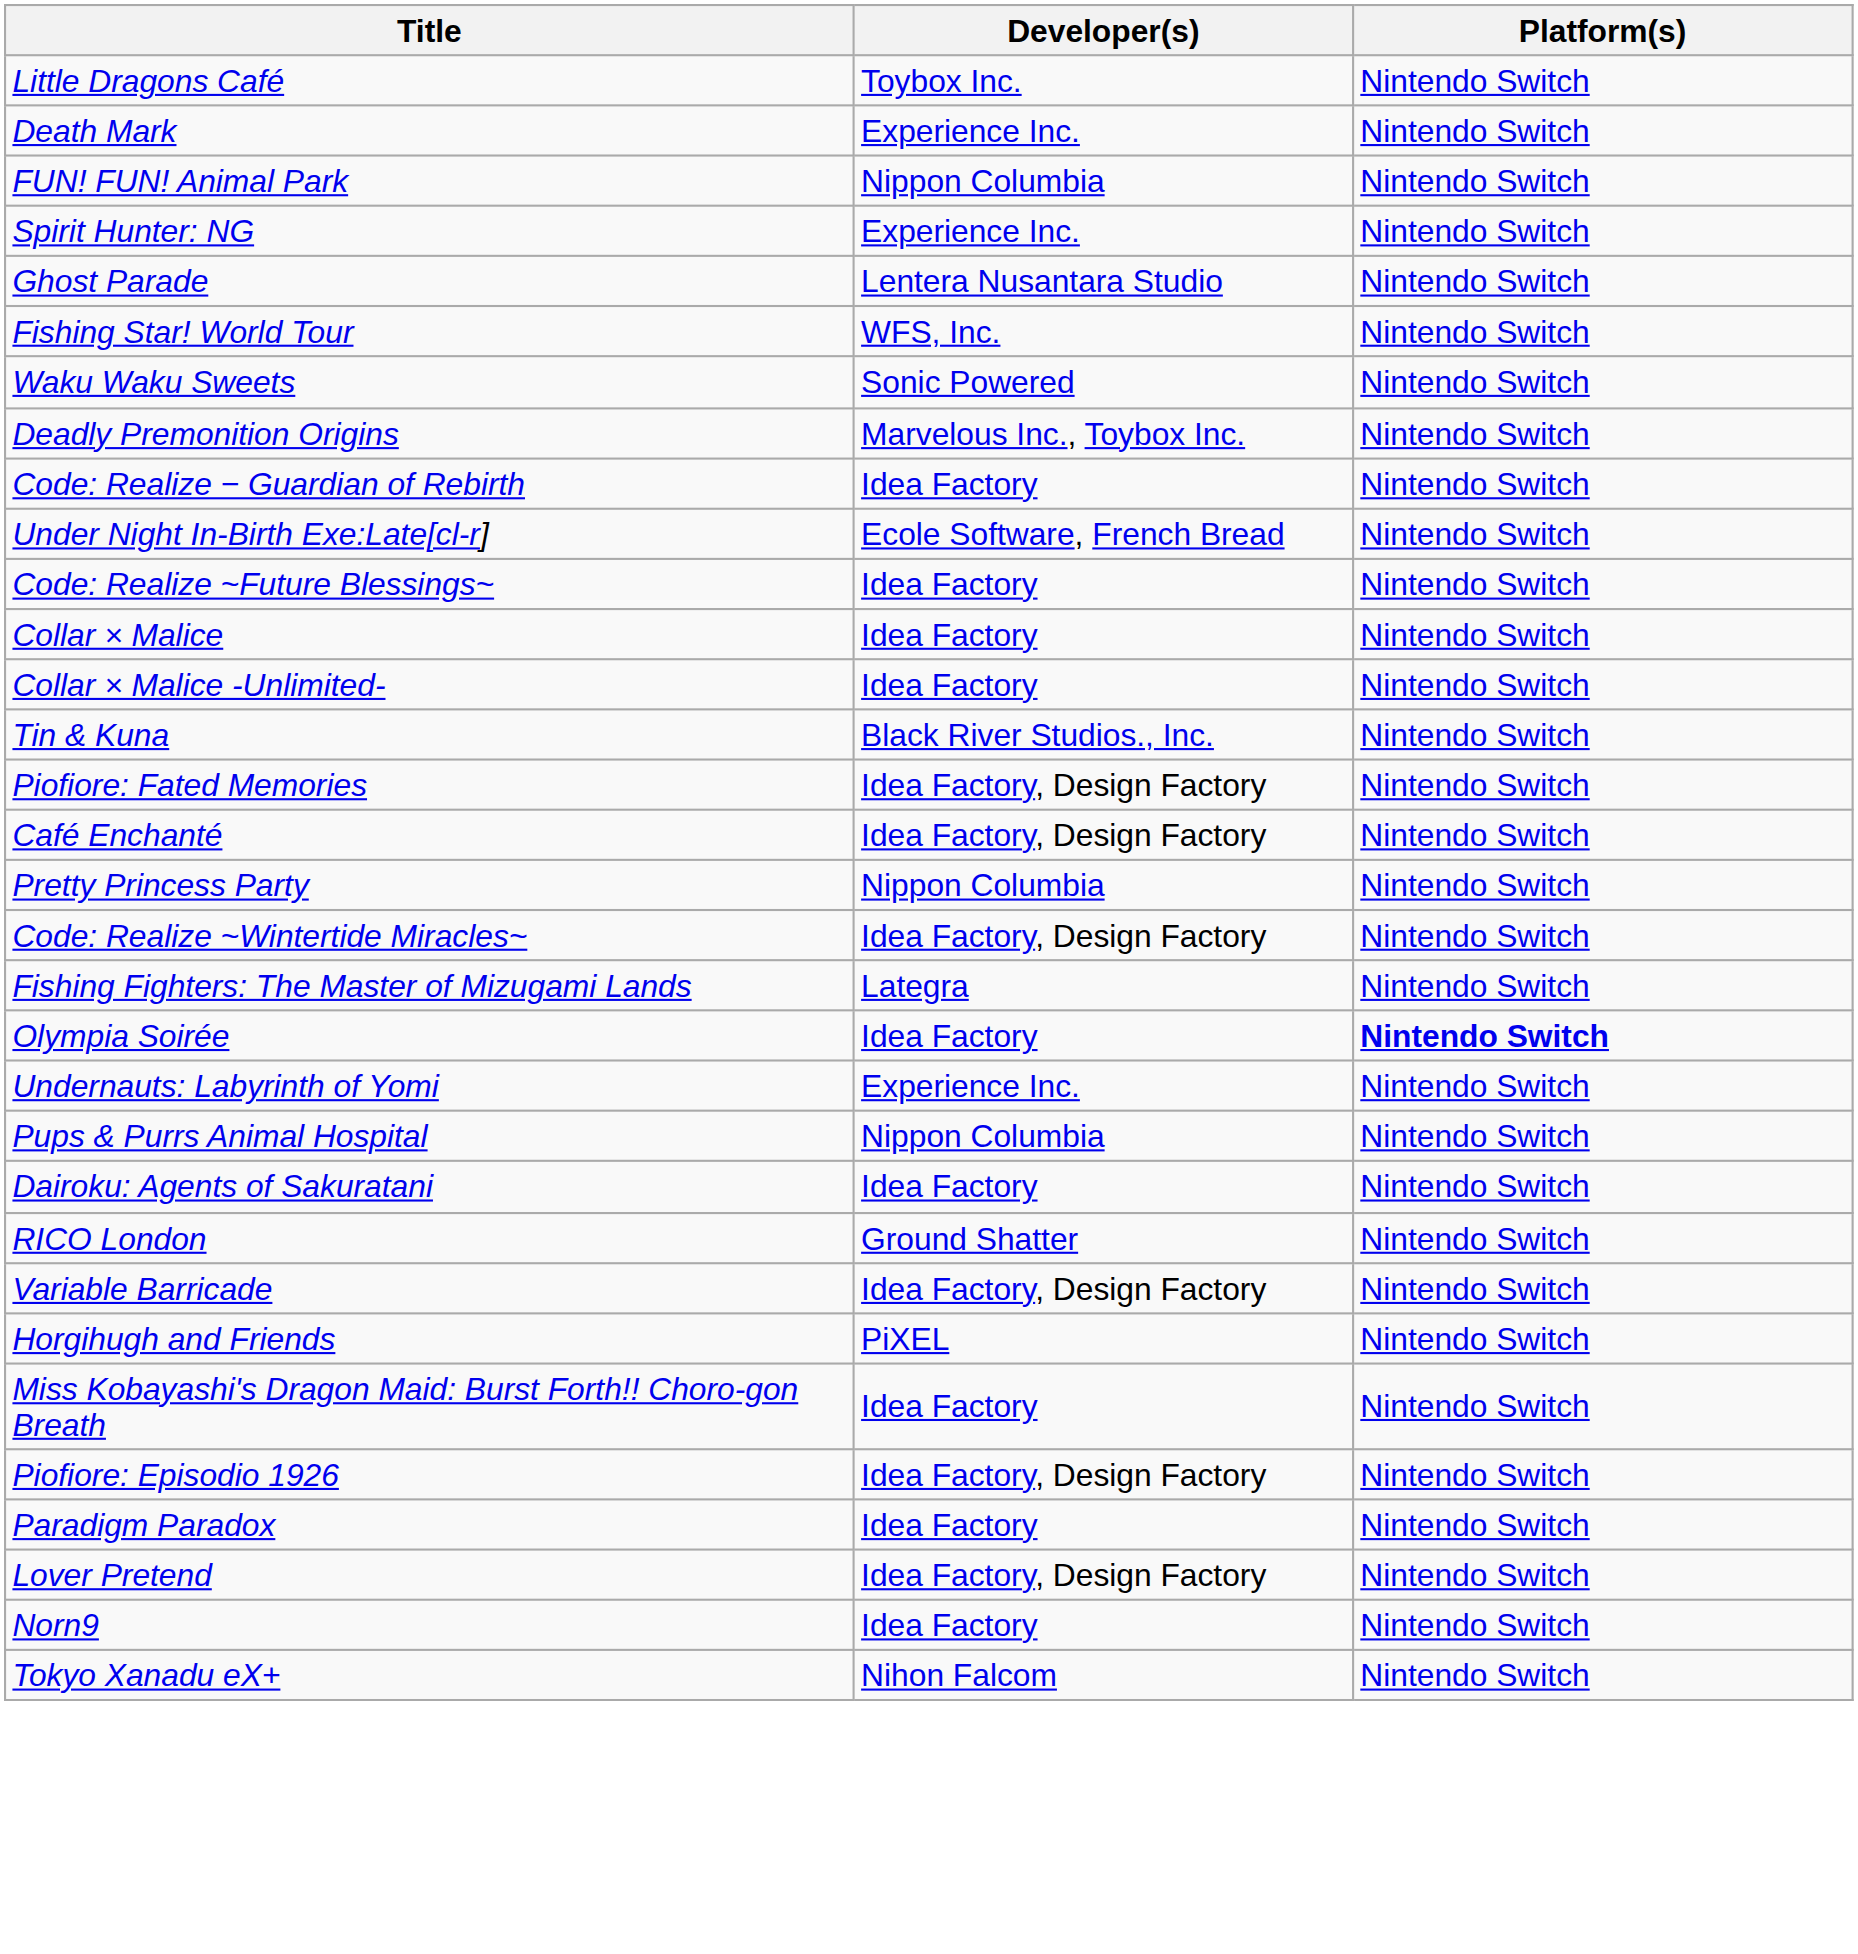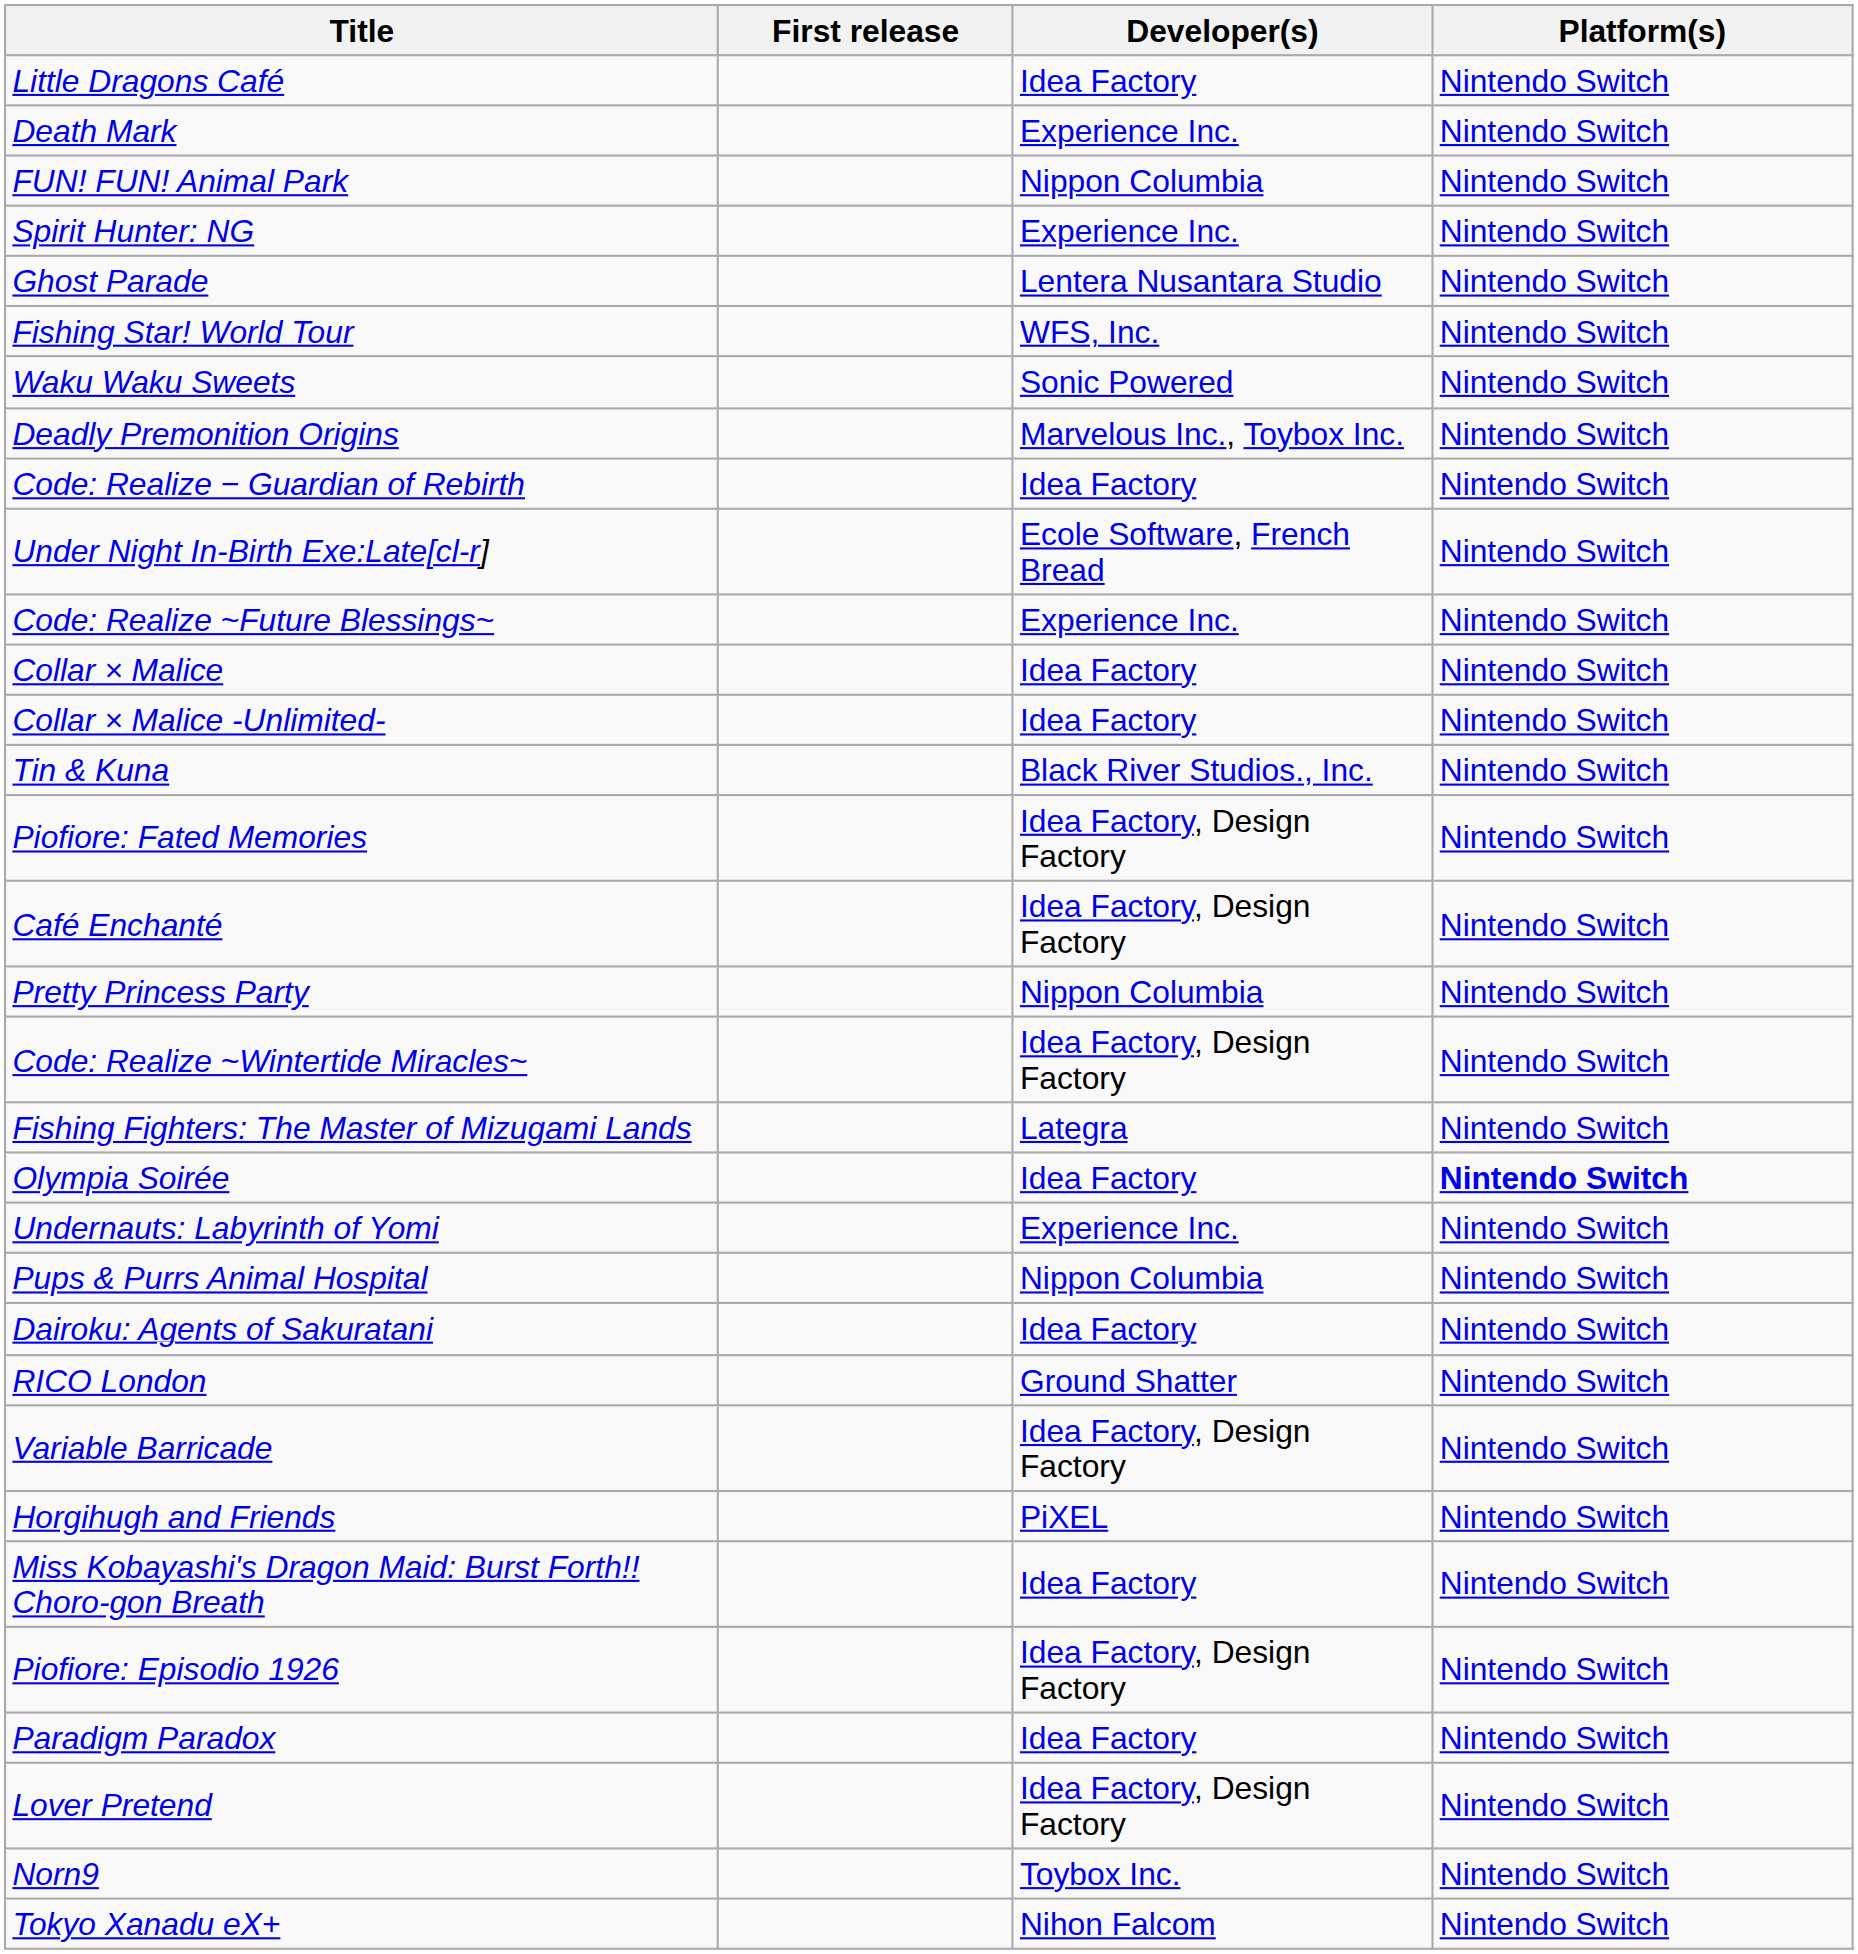 <table class="wikitable sortable" style="text-align:left;width:70%;font-size:95%;">
 <tr>
 <th style="width:34%;">Title</th>
+<th style="width:14%;">First release</th>
 <th style="width:20%;">Developer(s)</th>
 <th style="width:20%;">Platform(s)</th>
 </tr>
 <tr>
 <td><em><a href='#'>Little Dragons Café</a></em></td>
-<td><a href='#'>Toybox Inc.</a></td>
+<td></td>
+<td><a href='#'>Idea Factory</a></td>
 <td><a href='#'>Nintendo Switch</a></td>
 </tr>
 <tr>
 <td><em><a href='#'>Death Mark</a></em></td>
+<td></td>
 <td><a href='#'>Experience Inc.</a></td>
 <td><a href='#'>Nintendo Switch</a></td>
 </tr>
 <tr>
 <td><em><a href='#'>FUN! FUN! Animal Park</a></em></td>
+<td></td>
 <td><a href='#'>Nippon Columbia</a></td>
 <td><a href='#'>Nintendo Switch</a></td>
 </tr>
 <tr>
 <td><em><a href='#'>Spirit Hunter: NG</a></em></td>
+<td></td>
 <td><a href='#'>Experience Inc.</a></td>
 <td><a href='#'>Nintendo Switch</a></td>
 </tr>
 <tr>
 <td><em><a href='#'>Ghost Parade</a></em></td>
+<td></td>
 <td><a href='#'>Lentera Nusantara Studio</a></td>
 <td><a href='#'>Nintendo Switch</a></td>
 </tr>
 <tr>
 <td><em><a href='#'>Fishing Star! World Tour</a></em></td>
+<td></td>
 <td><a href='#'>WFS, Inc.</a></td>
 <td><a href='#'>Nintendo Switch</a></td>
 </tr>
 <tr>
 <td><em><a href='#'>Waku Waku Sweets</a></em></td>
+<td></td>
 <td><a href='#'>Sonic Powered</a></td>
 <td><a href='#'>Nintendo Switch</a></td>
 </tr>
 <tr>
 <td><em><a href='#'>Deadly Premonition Origins</a></em></td>
+<td></td>
 <td><a href='#'>Marvelous Inc.</a>, <a href='#'>Toybox Inc.</a></td>
 <td><a href='#'>Nintendo Switch</a></td>
 </tr>
 <tr>
 <td><em><a href='#'>Code: Realize − Guardian of Rebirth</a></em></td>
+<td></td>
 <td><a href='#'>Idea Factory</a></td>
 <td><a href='#'>Nintendo Switch</a></td>
 </tr>
 <tr>
 <td><em><a href='#'>Under Night In-Birth Exe:Late[cl-r</a>]</em></td>
+<td></td>
 <td><a href='#'>Ecole Software</a>, <a href='#'>French Bread</a></td>
 <td><a href='#'>Nintendo Switch</a></td>
 </tr>
 <tr>
 <td><em><a href='#'>Code: Realize ~Future Blessings~</a></em></td>
-<td><a href='#'>Idea Factory</a></td>
+<td></td>
+<td><a href='#'>Experience Inc.</a></td>
 <td><a href='#'>Nintendo Switch</a></td>
 </tr>
 <tr>
 <td><em><a href='#'>Collar × Malice</a></em></td>
+<td></td>
 <td><a href='#'>Idea Factory</a></td>
 <td><a href='#'>Nintendo Switch</a></td>
 </tr>
 <tr>
 <td><em><a href='#'>Collar × Malice -Unlimited-</a></em></td>
+<td></td>
 <td><a href='#'>Idea Factory</a></td>
 <td><a href='#'>Nintendo Switch</a></td>
 </tr>
 <tr>
 <td><em><a href='#'>Tin & Kuna</a></em></td>
+<td></td>
 <td><a href='#'>Black River Studios., Inc.</a></td>
 <td><a href='#'>Nintendo Switch</a></td>
 </tr>
 <tr>
 <td><em><a href='#'>Piofiore: Fated Memories</a></em></td>
+<td></td>
 <td><a href='#'>Idea Factory</a>, Design Factory</td>
 <td><a href='#'>Nintendo Switch</a></td>
 </tr>
 <tr>
 <td><em><a href='#'>Café Enchanté</a></em></td>
+<td></td>
 <td><a href='#'>Idea Factory</a>, Design Factory</td>
 <td><a href='#'>Nintendo Switch</a></td>
 </tr>
 <tr>
 <td><em><a href='#'>Pretty Princess Party</a></em></td>
+<td></td>
 <td><a href='#'>Nippon Columbia</a></td>
 <td><a href='#'>Nintendo Switch</a></td>
 </tr>
 <tr>
 <td><em><a href='#'>Code: Realize ~Wintertide Miracles~</a></em></td>
+<td></td>
 <td><a href='#'>Idea Factory</a>, Design Factory</td>
 <td><a href='#'>Nintendo Switch</a></td>
 </tr>
 <tr>
 <td><em><a href='#'>Fishing Fighters: The Master of Mizugami Lands</a></em></td>
+<td></td>
 <td><a href='#'>Lategra</a></td>
 <td><a href='#'>Nintendo Switch</a></td>
 </tr>
 <tr>
 <td><em><a href='#'>Olympia Soirée</a></em></td>
+<td></td>
 <td><a href='#'>Idea Factory</a></td>
 <td><strong><a href='#'>Nintendo Switch</a></strong></td>
 </tr>
 <tr>
 <td><em><a href='#'>Undernauts: Labyrinth of Yomi</a></em></td>
+<td></td>
 <td><a href='#'>Experience Inc.</a></td>
 <td><a href='#'>Nintendo Switch</a></td>
 </tr>
 <tr>
 <td><em><a href='#'>Pups & Purrs Animal Hospital</a></em></td>
+<td></td>
 <td><a href='#'>Nippon Columbia</a></td>
 <td><a href='#'>Nintendo Switch</a></td>
 </tr>
 <tr>
 <td><em><a href='#'>Dairoku: Agents of Sakuratani</a></em></td>
+<td></td>
 <td><a href='#'>Idea Factory</a></td>
 <td><a href='#'>Nintendo Switch</a></td>
 </tr>
 <tr>
 <td><em><a href='#'>RICO London</a></em></td>
+<td></td>
 <td><a href='#'>Ground Shatter</a></td>
 <td><a href='#'>Nintendo Switch</a></td>
 </tr>
 <tr>
 <td><em><a href='#'>Variable Barricade</a></em></td>
+<td></td>
 <td><a href='#'>Idea Factory</a>, Design Factory</td>
 <td><a href='#'>Nintendo Switch</a></td>
 </tr>
 <tr>
 <td><em><a href='#'>Horgihugh and Friends</a></em></td>
+<td></td>
 <td><a href='#'>PiXEL</a></td>
 <td><a href='#'>Nintendo Switch</a></td>
 </tr>
 <tr>
 <td><em><a href='#'>Miss Kobayashi's Dragon Maid: Burst Forth!! Choro-gon Breath</a></em></td>
+<td></td>
 <td><a href='#'>Idea Factory</a></td>
 <td><a href='#'>Nintendo Switch</a></td>
 </tr>
 <tr>
 <td><em><a href='#'>Piofiore: Episodio 1926</a></em></td>
+<td></td>
 <td><a href='#'>Idea Factory</a>, Design Factory</td>
 <td><a href='#'>Nintendo Switch</a></td>
 </tr>
 <tr>
 <td><em><a href='#'>Paradigm Paradox</a></em></td>
+<td></td>
 <td><a href='#'>Idea Factory</a></td>
 <td><a href='#'>Nintendo Switch</a></td>
 </tr>
 <tr>
 <td><em><a href='#'>Lover Pretend</a></em></td>
+<td></td>
 <td><a href='#'>Idea Factory</a>, Design Factory</td>
 <td><a href='#'>Nintendo Switch</a></td>
 </tr>
 <tr>
 <td><em><a href='#'>Norn9</a></em></td>
-<td><a href='#'>Idea Factory</a></td>
+<td></td>
+<td><a href='#'>Toybox Inc.</a></td>
 <td><a href='#'>Nintendo Switch</a></td>
 </tr>
 <tr>
 <td><em><a href='#'>Tokyo Xanadu eX+</a></em></td>
+<td></td>
 <td><a href='#'>Nihon Falcom</a></td>
 <td><a href='#'>Nintendo Switch</a></td>
 </tr>
 </table>
